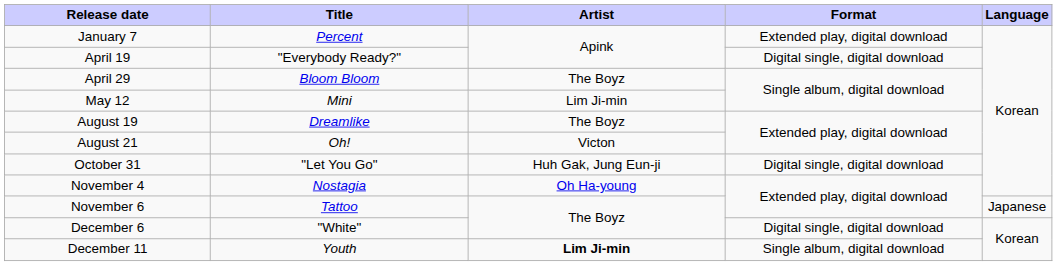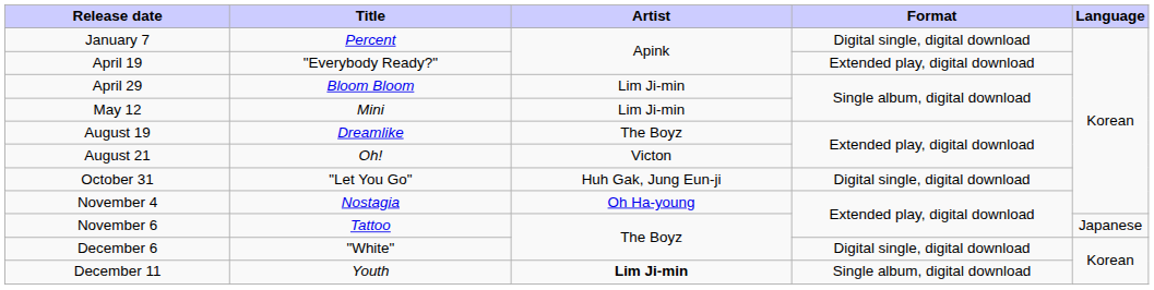 <table class="wikitable" style="text-align:center">
 <tr>
 <th style="background:#CCF" width=20%>Release date</th>
 <th style="background:#CCF" width=25%>Title</th>
 <th style="background:#CCF" width=25%>Artist</th>
 <th style="background:#CCF" width=25%>Format</th>
 <th style="background:#CCF" width=25%>Language</th>
 </tr>
 <tr>
 <td>January 7</td>
 <td><em><a href='#'>Percent</a></em></td>
 <td rowspan="2">Apink</td>
-<td>Extended play, digital download</td>
+<td>Digital single, digital download</td>
 <td rowspan="8">Korean</td>
 </tr>
 <tr>
 <td>April 19</td>
 <td>"Everybody Ready?"</td>
-<td>Digital single, digital download</td>
+<td>Extended play, digital download</td>
 </tr>
 <tr>
 <td>April 29</td>
 <td><em><a href='#'>Bloom Bloom</a></em></td>
-<td>The Boyz</td>
+<td>Lim Ji-min</td>
 <td rowspan="2">Single album, digital download</td>
 </tr>
 <tr>
 <td>May 12</td>
 <td><em>Mini</em></td>
 <td>Lim Ji-min</td>
 </tr>
 <tr>
 <td>August 19</td>
 <td><em><a href='#'>Dreamlike</a></em></td>
 <td>The Boyz</td>
 <td rowspan="2">Extended play, digital download</td>
 </tr>
 <tr>
 <td>August 21</td>
 <td><em>Oh!</em></td>
 <td>Victon</td>
 </tr>
 <tr>
 <td>October 31</td>
 <td>"Let You Go"</td>
 <td>Huh Gak, Jung Eun-ji</td>
 <td>Digital single, digital download</td>
 </tr>
 <tr>
 <td>November 4</td>
 <td><em><a href='#'>Nostagia</a></em></td>
 <td><a href='#'>Oh Ha-young</a></td>
 <td rowspan="2">Extended play, digital download</td>
 </tr>
 <tr>
 <td>November 6</td>
 <td><em><a href='#'>Tattoo</a></em></td>
 <td rowspan="2">The Boyz</td>
 <td>Japanese</td>
 </tr>
 <tr>
 <td>December 6</td>
 <td>"White"</td>
 <td>Digital single, digital download</td>
 <td rowspan="2">Korean</td>
 </tr>
 <tr>
 <td>December 11</td>
 <td><em>Youth</em></td>
 <td><strong>Lim Ji-min</strong></td>
 <td>Single album, digital download</td>
 </tr>
 </table>
